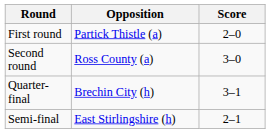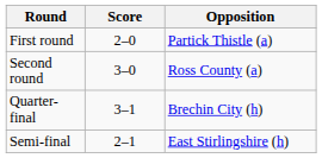 <table class="wikitable" style="text-align:left;margin-left:1em;float:right">
 <tr>
 <th width=80>Round</th>
+<th width=80>Score</th>
 <th width=160>Opposition</th>
-<th width=80>Score</th>
 </tr>
 <tr>
 <td>First round</td>
+<td align=center>2–0</td>
 <td><a href='#'>Partick Thistle</a> (<a href='#'>a</a>)</td>
-<td align=center>2–0</td>
 </tr>
 <tr>
 <td>Second round</td>
+<td align=center>3–0</td>
 <td><a href='#'>Ross County</a> (<a href='#'>a</a>)</td>
-<td align=center>3–0</td>
 </tr>
 <tr>
 <td>Quarter-final</td>
+<td align=center>3–1</td>
 <td><a href='#'>Brechin City</a> (<a href='#'>h</a>)</td>
-<td align=center>3–1</td>
 </tr>
 <tr>
 <td>Semi-final</td>
+<td align=center>2–1</td>
 <td><a href='#'>East Stirlingshire</a> (<a href='#'>h</a>)</td>
-<td align=center>2–1</td>
 </tr>
 </table>
